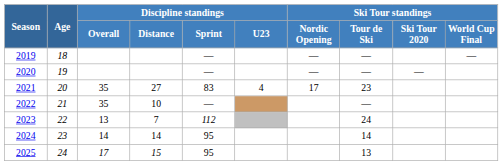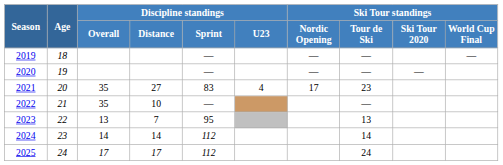 <table class="wikitable" style="font-size:95%; text-align:center; border:grey solid 1px; border-collapse:collapse; background:#ffffff;">
 <tr>
 <th style="background-color:#369; color:white; width:60px;" rowspan="2"> Season </th>
 <th style="background-color:#369; color:white; width:40px;" rowspan="2"> Age </th>
 <th style="background-color:#4180be; color:white;" colspan="4">Discipline standings</th>
 <th style="background-color:#4180be; color:white;" colspan="5">Ski Tour standings</th>
 </tr>
 <tr>
 <th style="background-color:#4180be; color:white; width:75px;">Overall</th>
 <th style="background-color:#4180be; color:white; width:75px;">Distance</th>
 <th style="background-color:#4180be; color:white; width:75px;">Sprint</th>
 <th style="background-color:#4180be; color:white; width:75px;">U23</th>
 <th style="background-color:#4180be; color:white; width:75px;">Nordic<br>Opening</th>
 <th style="background-color:#4180be; color:white; width:75px;">Tour de<br>Ski</th>
 <th style="background-color:#4180be; color:white; width:75px;">Ski Tour<br>2020</th>
 <th style="background-color:#4180be; color:white; width:75px;">World Cup<br>Final</th>
 </tr>
 <tr>
 <td><a href='#'>2019</a></td>
 <td><em>18</em></td>
 <td></td>
 <td></td>
 <td>—</td>
 <td></td>
 <td>—</td>
 <td>—</td>
 <td></td>
 <td>—</td>
 </tr>
 <tr>
 <td><a href='#'>2020</a></td>
 <td><em>19</em></td>
 <td></td>
 <td></td>
 <td>—</td>
 <td></td>
 <td>—</td>
 <td>—</td>
 <td>—</td>
 <td></td>
 </tr>
 <tr>
 <td><a href='#'>2021</a></td>
 <td><em>20</em></td>
 <td>35</td>
 <td>27</td>
 <td>83</td>
 <td>4</td>
 <td>17</td>
 <td>23</td>
 <td></td>
 <td></td>
 </tr>
 <tr>
 <td><a href='#'>2022</a></td>
 <td><em>21</em></td>
 <td>35</td>
 <td>10</td>
 <td>—</td>
 <td style="background:#c96;"></td>
 <td></td>
 <td>—</td>
 <td></td>
 <td></td>
 </tr>
 <tr>
 <td><a href='#'>2023</a></td>
 <td><em>22</em></td>
 <td>13</td>
 <td>7</td>
-<td><em>112</em></td>
+<td>95</td>
 <td style="background:silver;"></td>
 <td></td>
-<td>24</td>
+<td>13</td>
 <td></td>
 <td></td>
 </tr>
 <tr>
 <td><a href='#'>2024</a></td>
 <td><em>23</em></td>
 <td>14</td>
 <td>14</td>
-<td>95</td>
+<td><em>112</em></td>
 <td></td>
 <td></td>
 <td>14</td>
 <td></td>
 <td></td>
 </tr>
 <tr>
 <td><a href='#'>2025</a></td>
 <td><em>24</em></td>
 <td><em>17</em></td>
-<td><em>15</em></td>
-<td>95</td>
+<td><em>17</em></td>
+<td><em>112</em></td>
 <td></td>
 <td></td>
-<td>13</td>
+<td>24</td>
 <td></td>
 <td></td>
 </tr>
 </table>
